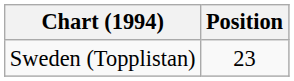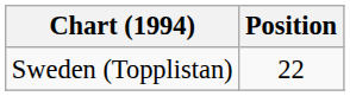 <table class="wikitable">
 <tr>
 <th>Chart (1994)</th>
 <th>Position</th>
 </tr>
 <tr>
 <td>Sweden (Topplistan)</td>
-<td align="center">23</td>
+<td align="center">22</td>
 </tr>
 </table>
